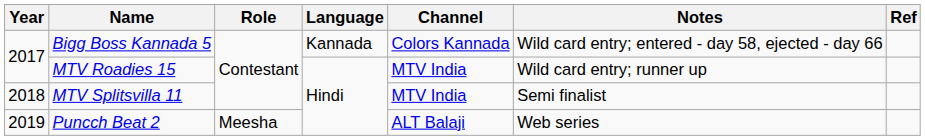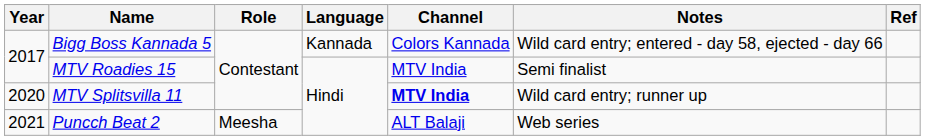 <table class="wikitable">
 <tr>
 <th>Year</th>
 <th>Name</th>
 <th>Role</th>
 <th>Language</th>
 <th>Channel</th>
 <th>Notes</th>
 <th>Ref</th>
 </tr>
 <tr>
 <td rowspan="2">2017</td>
 <td><em><a href='#'>Bigg Boss Kannada 5</a></em></td>
 <td rowspan="3">Contestant</td>
 <td>Kannada</td>
 <td><a href='#'>Colors Kannada</a></td>
 <td>Wild card entry; entered - day 58, ejected - day 66</td>
 <td style="text-align:center;"></td>
 </tr>
 <tr>
 <td><em><a href='#'>MTV Roadies 15</a></em></td>
 <td rowspan="3">Hindi</td>
 <td><a href='#'>MTV India</a></td>
+<td>Semi finalist</td>
+<td style="text-align:center;"></td>
+</tr>
+<tr>
+<td>2020</td>
+<td><em><a href='#'>MTV Splitsvilla 11</a></em></td>
+<td><strong><a href='#'>MTV India</a></strong></td>
 <td>Wild card entry; runner up</td>
 <td style="text-align:center;"></td>
 </tr>
 <tr>
-<td>2018</td>
-<td><em><a href='#'>MTV Splitsvilla 11</a></em></td>
-<td><a href='#'>MTV India</a></td>
-<td>Semi finalist</td>
-<td style="text-align:center;"></td>
-</tr>
-<tr>
-<td>2019</td>
+<td>2021</td>
 <td><a href='#'><em>Puncch Beat 2</em></a></td>
 <td>Meesha</td>
 <td><a href='#'>ALT Balaji</a></td>
 <td>Web series</td>
 <td></td>
 </tr>
 </table>
